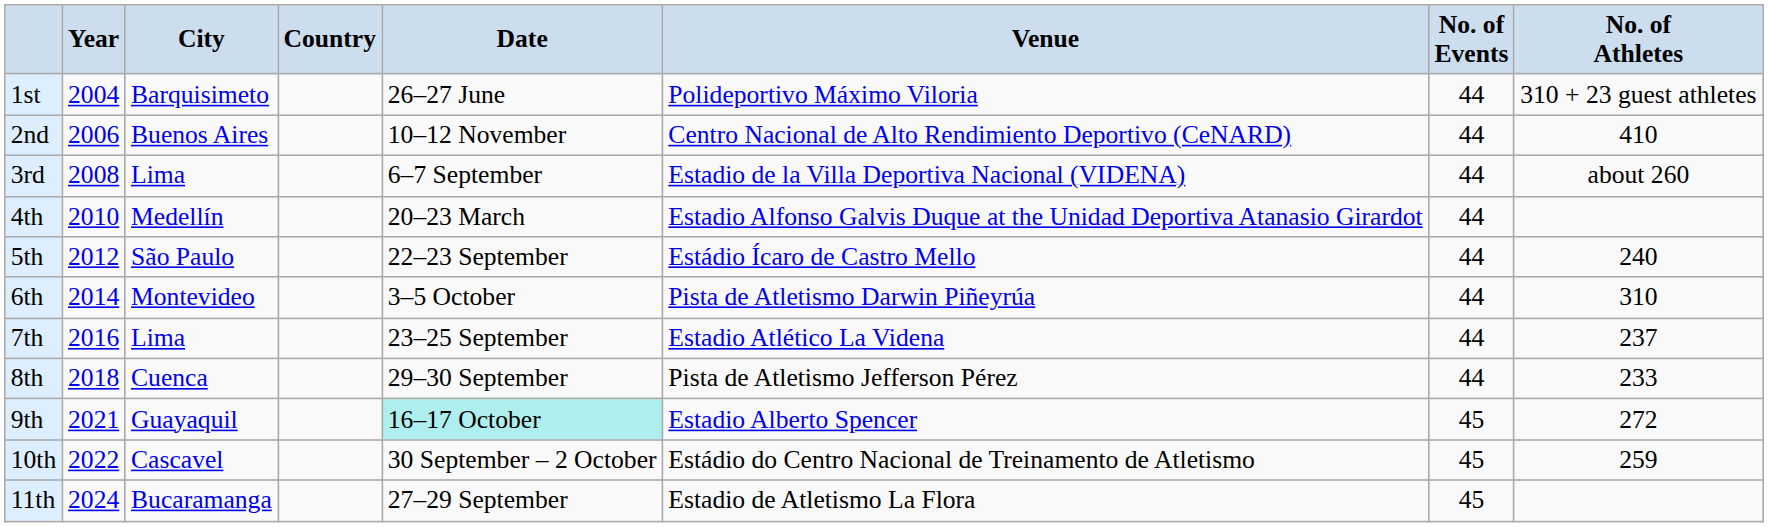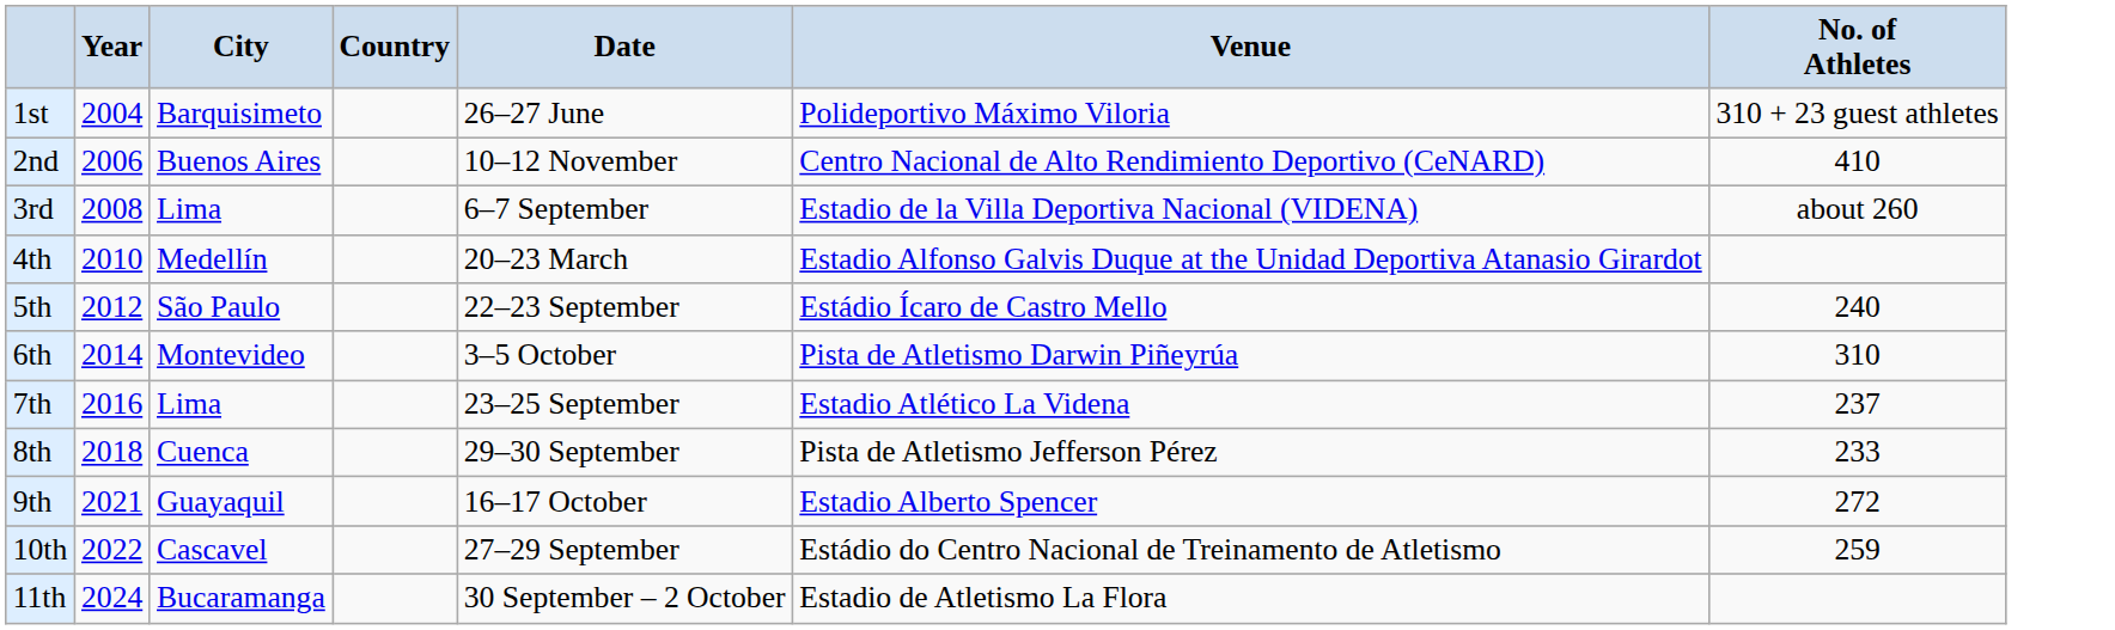 <table class="wikitable" align="center">
 <tr>
 <th style="background-color: #CCDDEE;"></th>
 <th style="background-color: #CCDDEE;">Year</th>
 <th style="background-color: #CCDDEE;">City</th>
 <th style="background-color: #CCDDEE;">Country</th>
 <th style="background-color: #CCDDEE;">Date</th>
 <th style="background-color: #CCDDEE;">Venue</th>
-<th style="background-color: #CCDDEE;">No. of <br>Events</th>
 <th style="background-color: #CCDDEE;">No. of<br>Athletes</th>
 </tr>
 <tr>
 <td bgcolor=DDEEFF>1st</td>
 <td><a href='#'>2004</a></td>
 <td><a href='#'>Barquisimeto</a></td>
 <td></td>
 <td>26–27 June</td>
 <td><a href='#'>Polideportivo Máximo Viloria</a></td>
-<td align="center">44</td>
 <td align="center">310 + 23 guest athletes</td>
 </tr>
 <tr>
 <td bgcolor=DDEEFF>2nd</td>
 <td><a href='#'>2006</a></td>
 <td><a href='#'>Buenos Aires</a></td>
 <td></td>
 <td>10–12 November</td>
 <td><a href='#'>Centro Nacional de Alto Rendimiento Deportivo (CeNARD)</a></td>
-<td align="center">44</td>
 <td align="center">410</td>
 </tr>
 <tr>
 <td bgcolor=DDEEFF>3rd</td>
 <td><a href='#'>2008</a></td>
 <td><a href='#'>Lima</a></td>
 <td></td>
 <td>6–7 September</td>
 <td><a href='#'>Estadio de la Villa Deportiva Nacional (VIDENA)</a></td>
-<td align="center">44</td>
 <td align="center">about 260</td>
 </tr>
 <tr>
 <td bgcolor=DDEEFF>4th</td>
 <td><a href='#'>2010</a></td>
 <td><a href='#'>Medellín</a></td>
 <td></td>
 <td>20–23 March</td>
 <td><a href='#'>Estadio Alfonso Galvis Duque at the Unidad Deportiva Atanasio Girardot</a></td>
-<td align="center">44</td>
 <td></td>
 </tr>
 <tr>
 <td bgcolor=DDEEFF>5th</td>
 <td><a href='#'>2012</a></td>
 <td><a href='#'>São Paulo</a></td>
 <td></td>
 <td>22–23 September</td>
 <td><a href='#'>Estádio Ícaro de Castro Mello</a></td>
-<td align="center">44</td>
 <td align="center">240</td>
 </tr>
 <tr>
 <td bgcolor=DDEEFF>6th</td>
 <td><a href='#'>2014</a></td>
 <td><a href='#'>Montevideo</a></td>
 <td></td>
 <td>3–5 October</td>
 <td><a href='#'>Pista de Atletismo Darwin Piñeyrúa</a></td>
-<td align="center">44</td>
 <td align="center">310</td>
 </tr>
 <tr>
 <td bgcolor=DDEEFF>7th</td>
 <td><a href='#'>2016</a></td>
 <td><a href='#'>Lima</a></td>
 <td></td>
 <td>23–25 September</td>
 <td><a href='#'>Estadio Atlético La Videna</a></td>
-<td align="center">44</td>
 <td align="center">237</td>
 </tr>
 <tr>
 <td bgcolor=DDEEFF>8th</td>
 <td><a href='#'>2018</a></td>
 <td><a href='#'>Cuenca</a></td>
 <td></td>
 <td>29–30 September</td>
 <td>Pista de Atletismo Jefferson Pérez</td>
-<td align="center">44</td>
 <td align="center">233</td>
 </tr>
 <tr>
 <td bgcolor=DDEEFF>9th</td>
 <td><a href='#'>2021</a></td>
 <td><a href='#'>Guayaquil</a></td>
 <td></td>
-<td style="background: paleturquoise;">16–17 October</td>
+<td>16–17 October</td>
 <td><a href='#'>Estadio Alberto Spencer</a></td>
-<td align="center">45</td>
 <td align="center">272</td>
 </tr>
 <tr>
 <td bgcolor=DDEEFF>10th</td>
 <td><a href='#'>2022</a></td>
 <td><a href='#'>Cascavel</a></td>
 <td></td>
-<td>30 September – 2 October</td>
+<td>27–29 September</td>
 <td>Estádio do Centro Nacional de Treinamento de Atletismo</td>
-<td align="center">45</td>
 <td align="center">259</td>
 </tr>
 <tr>
 <td bgcolor=DDEEFF>11th</td>
 <td><a href='#'>2024</a></td>
 <td><a href='#'>Bucaramanga</a></td>
 <td></td>
-<td>27–29 September</td>
+<td>30 September – 2 October</td>
 <td>Estadio de Atletismo La Flora</td>
-<td align="center">45</td>
 <td align="center"></td>
 </tr>
 </table>
